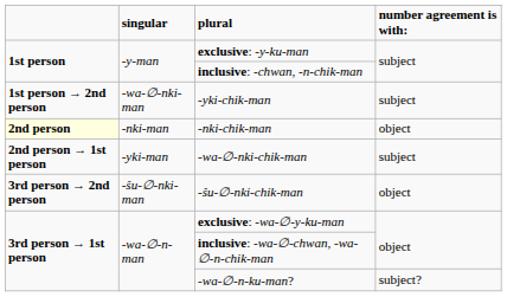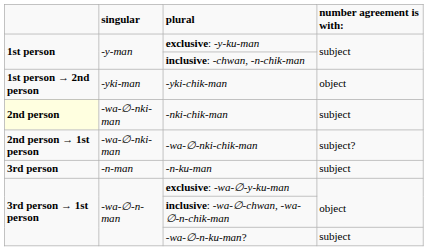 <table class="wikitable">
 <tr>
 <td></td>
 <td><strong>singular</strong></td>
 <td><strong>plural</strong></td>
 <td><strong>number agreement is with:</strong></td>
 </tr>
 <tr>
 <td rowspan="2"><strong>1st person</strong></td>
 <td rowspan="2"><em>-y-man</em></td>
 <td><strong>exclusive</strong>: <em>-y-ku-man</em></td>
 <td rowspan="2">subject</td>
 </tr>
 <tr>
 <td><strong>inclusive</strong>: <em>-chwan</em>, <em>-n-chik-man</em></td>
 </tr>
 <tr>
 <td><strong>1st person → 2nd person</strong></td>
+<td><em>-yki-man</em></td>
+<td><em>-yki-chik-man</em></td>
+<td>object</td>
+</tr>
+<tr>
+<td style="background: lightyellow;"><strong>2nd person</strong></td>
 <td><em>-wa-∅-nki-man</em></td>
-<td><em>-yki-chik-man</em></td>
+<td><em>-nki-chik-man</em></td>
 <td>subject</td>
 </tr>
 <tr>
-<td style="background: lightyellow;"><strong>2nd person</strong></td>
-<td><em>-nki-man</em></td>
-<td><em>-nki-chik-man</em></td>
-<td>object</td>
+<td><strong>2nd person → 1st person</strong></td>
+<td><em>-wa-∅-nki-man</em></td>
+<td><em>-wa-∅-nki-chik-man</em></td>
+<td>subject?</td>
 </tr>
 <tr>
-<td><strong>2nd person → 1st person</strong></td>
-<td><em>-yki-man</em></td>
-<td><em>-wa-∅-nki-chik-man</em></td>
+<td><strong>3rd person</strong></td>
+<td><em>-n-man</em></td>
+<td><em>-n-ku-man</em></td>
 <td>subject</td>
-</tr>
-<tr>
-<td><strong>3rd person → 2nd person</strong></td>
-<td><em>-ŝu-∅-nki-man</em></td>
-<td><em>-ŝu-∅-nki-chik-man</em></td>
-<td>object</td>
 </tr>
 <tr>
 <td rowspan="3"><strong>3rd person → 1st person</strong></td>
 <td rowspan="3"><em>-wa-∅-n-man</em></td>
 <td><strong>exclusive</strong>: <em>-wa-∅-y-ku-man</em></td>
 <td rowspan="2"><br>object</td>
 </tr>
 <tr>
 <td><strong>inclusive</strong>: <em>-wa-∅-chwan, -wa-∅-n-chik-man</em></td>
 </tr>
 <tr>
 <td><em>-wa-∅-n-ku-man</em>?</td>
-<td>subject?</td>
+<td>subject</td>
 </tr>
 </table>
